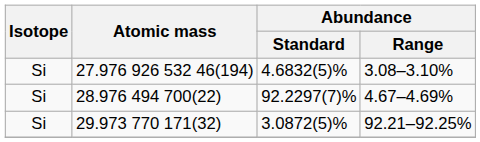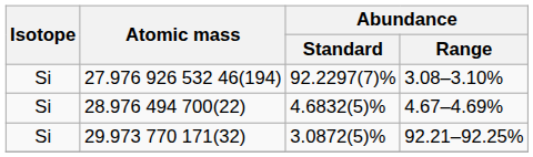 <table class="wikitable" align="right">
 <tr>
 <th rowspan=2>Isotope</th>
 <th rowspan=2>Atomic mass</th>
 <th colspan=2>Abundance</th>
 </tr>
 <tr>
 <th>Standard</th>
 <th>Range</th>
 </tr>
 <tr>
 <td align="center">Si</td>
 <td>27.976 926 532 46(194)</td>
-<td>4.6832(5)%</td>
+<td>92.2297(7)%</td>
 <td>3.08–3.10%</td>
 </tr>
 <tr>
 <td align="center">Si</td>
 <td>28.976 494 700(22)</td>
-<td>92.2297(7)%</td>
+<td>4.6832(5)%</td>
 <td>4.67–4.69%</td>
 </tr>
 <tr>
 <td align="center">Si</td>
 <td>29.973 770 171(32)</td>
 <td>3.0872(5)%</td>
 <td>92.21–92.25%</td>
 </tr>
 <tr>
 </tr>
 </table>
